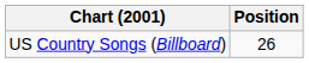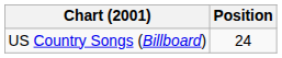 <table class="wikitable">
 <tr>
 <th scope="col">Chart (2001)</th>
 <th scope="col">Position</th>
 </tr>
 <tr>
 <td>US <a href='#'>Country Songs</a> (<em><a href='#'>Billboard</a></em>)</td>
-<td align="center">26</td>
+<td align="center">24</td>
 </tr>
 </table>
